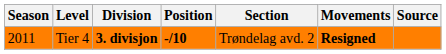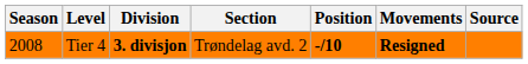 <table class="wikitable">
 <tr style="background:#f0f6fa;">
 <th>Season</th>
 <th>Level</th>
 <th>Division</th>
+<th>Section</th>
 <th>Position</th>
-<th>Section</th>
 <th>Movements</th>
 <th>Source</th>
 </tr>
 <tr>
-<td style="background:#FF7F00;">2011</td>
+<td style="background:#FF7F00;">2008</td>
 <td style="background:#FF7F00;">Tier 4</td>
 <td style="background:#FF7F00;"><strong>3. divisjon</strong></td>
+<td style="background:#FF7F00;">Trøndelag avd. 2</td>
 <td style="background:#FF7F00;"><strong>-/10</strong></td>
-<td style="background:#FF7F00;">Trøndelag avd. 2</td>
 <td style="background:#FF7F00;"><strong>Resigned</strong></td>
 <td style="background:#FF7F00;"></td>
 </tr>
 </table>
